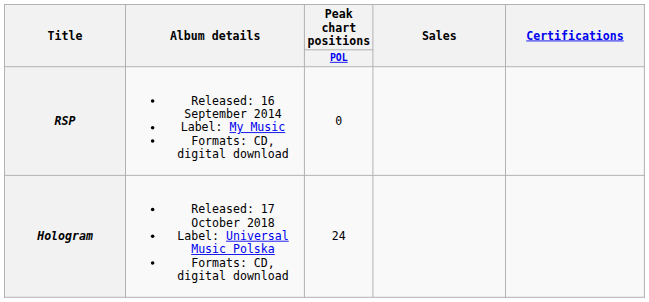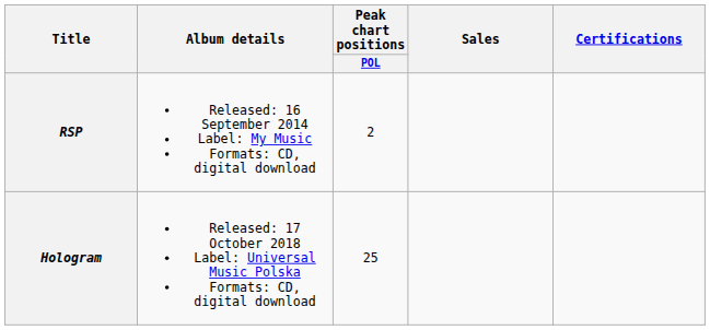 <table class="wikitable plainrowheaders" style="text-align:center;">
 <tr>
 <th scope="col" rowspan="2" style="width:10em;">Title</th>
 <th scope="col" rowspan="2" style="width:15em;">Album details</th>
 <th scope="col" colspan="1">Peak chart positions</th>
 <th scope="col" rowspan="2" style="width:11em;">Sales</th>
 <th scope="col" rowspan="2" style="width:11.5em;"><a href='#'>Certifications</a></th>
 </tr>
 <tr>
 <th scope="col" style="width:3em;font-size:85%;"><a href='#'>POL</a></th>
 </tr>
 <tr>
 <th scope="row"><em>RSP</em></th>
 <td><br><ul><li>Released: 16 September 2014</li><li>Label: <a href='#'>My Music</a></li><li>Formats: CD, digital download</li></ul></td>
-<td>0</td>
+<td>2</td>
 <td></td>
 <td></td>
 </tr>
 <tr>
 <th scope="row"><em>Hologram</em></th>
 <td><br><ul><li>Released: 17 October 2018</li><li>Label: <a href='#'>Universal Music Polska</a></li><li>Formats: CD, digital download</li></ul></td>
-<td>24</td>
+<td>25</td>
 <td></td>
 <td></td>
 </tr>
 </table>
